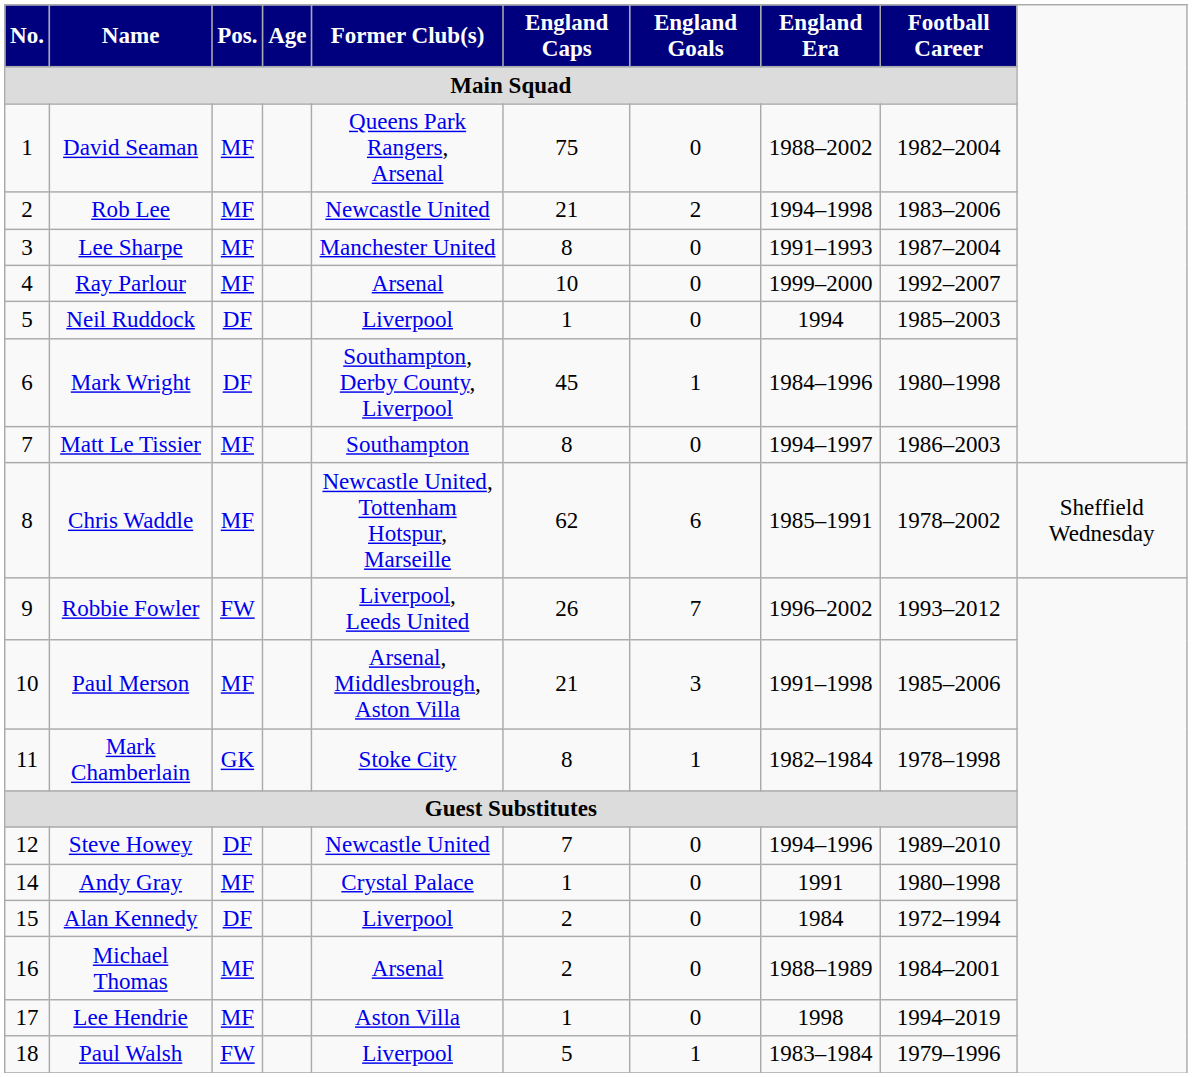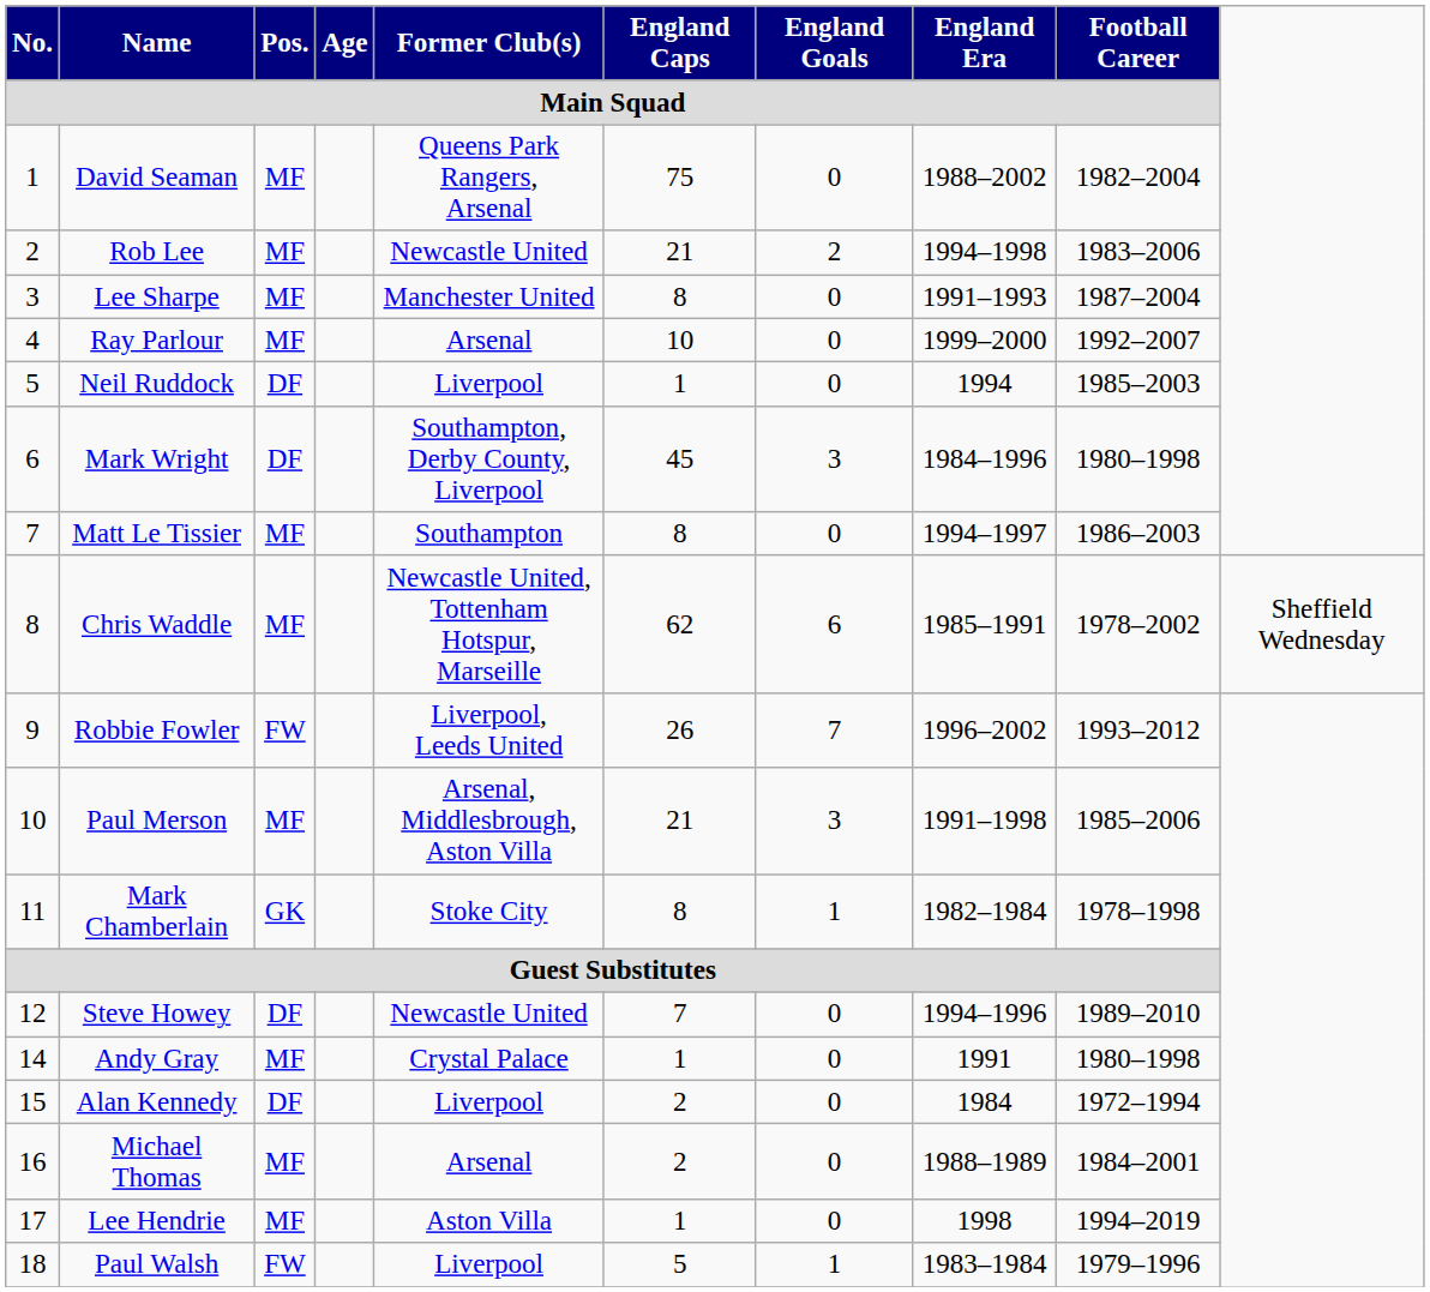 <table class="wikitable" style="text-align:center; font-size:100%; width:65%;">
 <tr>
 <th style="background:#00007e; color:white; text-align:center;">No.</th>
 <th style="background:#00007e; color:white; text-align:center;">Name</th>
 <th style="background:#00007e; color:white; text-align:center;">Pos.</th>
 <th style="background:#00007e; color:white; text-align:center;">Age</th>
 <th style="background:#00007e; color:white; text-align:center;">Former Club(s)</th>
 <th style="background:#00007e; color:white; text-align:center;">England Caps</th>
 <th style="background:#00007e; color:white; text-align:center;">England Goals</th>
 <th style="background:#00007e; color:white; text-align:center;">England Era</th>
 <th style="background:#00007e; color:white; text-align:center;">Football Career</th>
 </tr>
 <tr>
 <th colspan="9" style="background:#dcdcdc; text-align:center;">Main Squad</th>
 </tr>
 <tr>
 <td>1</td>
 <td><a href='#'>David Seaman</a></td>
 <td><a href='#'>MF</a></td>
 <td></td>
 <td> <a href='#'>Queens Park Rangers</a>,<br> <a href='#'>Arsenal</a></td>
 <td>75</td>
 <td>0</td>
 <td>1988–2002</td>
 <td>1982–2004</td>
 </tr>
 <tr>
 <td>2</td>
 <td><a href='#'>Rob Lee</a></td>
 <td><a href='#'>MF</a></td>
 <td></td>
 <td><a href='#'>Newcastle United</a></td>
 <td>21</td>
 <td>2</td>
 <td>1994–1998</td>
 <td>1983–2006</td>
 </tr>
 <tr>
 <td>3</td>
 <td><a href='#'>Lee Sharpe</a></td>
 <td><a href='#'>MF</a></td>
 <td></td>
 <td><a href='#'>Manchester United</a></td>
 <td>8</td>
 <td>0</td>
 <td>1991–1993</td>
 <td>1987–2004</td>
 </tr>
 <tr>
 <td>4</td>
 <td><a href='#'>Ray Parlour</a></td>
 <td><a href='#'>MF</a></td>
 <td></td>
 <td><a href='#'>Arsenal</a></td>
 <td>10</td>
 <td>0</td>
 <td>1999–2000</td>
 <td>1992–2007</td>
 </tr>
 <tr>
 <td>5</td>
 <td><a href='#'>Neil Ruddock</a></td>
 <td><a href='#'>DF</a></td>
 <td></td>
 <td><a href='#'>Liverpool</a></td>
 <td>1</td>
 <td>0</td>
 <td>1994</td>
 <td>1985–2003</td>
 </tr>
 <tr>
 <td>6</td>
 <td><a href='#'>Mark Wright</a></td>
 <td><a href='#'>DF</a></td>
 <td></td>
 <td><a href='#'>Southampton</a>,<br><a href='#'>Derby County</a>,<br><a href='#'>Liverpool</a></td>
 <td>45</td>
-<td>1</td>
+<td>3</td>
 <td>1984–1996</td>
 <td>1980–1998</td>
 </tr>
 <tr>
 <td>7</td>
 <td><a href='#'>Matt Le Tissier</a></td>
 <td><a href='#'>MF</a></td>
 <td></td>
 <td><a href='#'>Southampton</a></td>
 <td>8</td>
 <td>0</td>
 <td>1994–1997</td>
 <td>1986–2003</td>
 </tr>
 <tr>
 <td>8</td>
 <td><a href='#'>Chris Waddle</a></td>
 <td><a href='#'>MF</a></td>
 <td></td>
 <td><a href='#'>Newcastle United</a>,<br><a href='#'>Tottenham Hotspur</a>,<br><a href='#'>Marseille</a></td>
 <td>62</td>
 <td>6</td>
 <td>1985–1991</td>
 <td>1978–2002</td>
 <td>Sheffield Wednesday</td>
 </tr>
 <tr>
 <td>9</td>
 <td><a href='#'>Robbie Fowler</a></td>
 <td><a href='#'>FW</a></td>
 <td></td>
 <td><a href='#'>Liverpool</a>,<br><a href='#'>Leeds United</a></td>
 <td>26</td>
 <td>7</td>
 <td>1996–2002</td>
 <td>1993–2012</td>
 </tr>
 <tr>
 <td>10</td>
 <td><a href='#'>Paul Merson</a></td>
 <td><a href='#'>MF</a></td>
 <td></td>
 <td><a href='#'>Arsenal</a>,<br><a href='#'>Middlesbrough</a>,<br><a href='#'>Aston Villa</a></td>
 <td>21</td>
 <td>3</td>
 <td>1991–1998</td>
 <td>1985–2006</td>
 </tr>
 <tr>
 <td>11</td>
 <td><a href='#'>Mark Chamberlain</a></td>
 <td><a href='#'>GK</a></td>
 <td></td>
 <td><a href='#'>Stoke City</a></td>
 <td>8</td>
 <td>1</td>
 <td>1982–1984</td>
 <td>1978–1998</td>
 </tr>
 <tr>
 <th colspan="9" style="background:#dcdcdc; text-align:center;">Guest Substitutes</th>
 </tr>
 <tr>
 <td>12</td>
 <td><a href='#'>Steve Howey</a></td>
 <td><a href='#'>DF</a></td>
 <td></td>
 <td><a href='#'>Newcastle United</a></td>
 <td>7</td>
 <td>0</td>
 <td>1994–1996</td>
 <td>1989–2010</td>
 </tr>
 <tr>
 <td>14</td>
 <td><a href='#'>Andy Gray</a></td>
 <td><a href='#'>MF</a></td>
 <td></td>
 <td><a href='#'>Crystal Palace</a></td>
 <td>1</td>
 <td>0</td>
 <td>1991</td>
 <td>1980–1998</td>
 </tr>
 <tr>
 <td>15</td>
 <td><a href='#'>Alan Kennedy</a></td>
 <td><a href='#'>DF</a></td>
 <td></td>
 <td><a href='#'>Liverpool</a></td>
 <td>2</td>
 <td>0</td>
 <td>1984</td>
 <td>1972–1994</td>
 </tr>
 <tr>
 <td>16</td>
 <td><a href='#'>Michael Thomas</a></td>
 <td><a href='#'>MF</a></td>
 <td></td>
 <td> <a href='#'>Arsenal</a></td>
 <td>2</td>
 <td>0</td>
 <td>1988–1989</td>
 <td>1984–2001</td>
 </tr>
 <tr>
 <td>17</td>
 <td><a href='#'>Lee Hendrie</a></td>
 <td><a href='#'>MF</a></td>
 <td></td>
 <td> <a href='#'>Aston Villa</a></td>
 <td>1</td>
 <td>0</td>
 <td>1998</td>
 <td>1994–2019</td>
 </tr>
 <tr>
 <td>18</td>
 <td><a href='#'>Paul Walsh</a></td>
 <td><a href='#'>FW</a></td>
 <td></td>
 <td> <a href='#'>Liverpool</a></td>
 <td>5</td>
 <td>1</td>
 <td>1983–1984</td>
 <td>1979–1996</td>
 </tr>
 <tr>
 </tr>
 </table>
